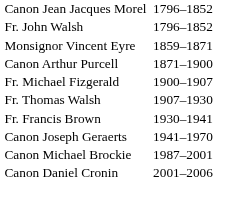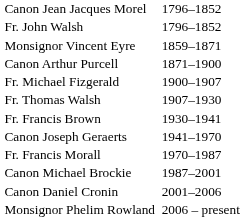 <table>
 <tr>
 <td>Canon Jean Jacques Morel</td>
 <td></td>
 <td>1796–1852</td>
 </tr>
 <tr>
 <td>Fr. John Walsh</td>
 <td></td>
 <td>1796–1852</td>
 </tr>
 <tr>
 <td>Monsignor Vincent Eyre</td>
 <td></td>
 <td>1859–1871</td>
 </tr>
 <tr>
 <td>Canon Arthur Purcell</td>
 <td></td>
 <td>1871–1900</td>
 </tr>
 <tr>
 <td>Fr. Michael Fizgerald</td>
 <td></td>
 <td>1900–1907</td>
 </tr>
 <tr>
 <td>Fr. Thomas Walsh</td>
 <td></td>
 <td>1907–1930</td>
 </tr>
 <tr>
 <td>Fr. Francis Brown</td>
 <td></td>
 <td>1930–1941</td>
 </tr>
 <tr>
 <td>Canon Joseph Geraerts</td>
 <td></td>
 <td>1941–1970</td>
 </tr>
 <tr>
+<td>Fr. Francis Morall</td>
+<td></td>
+<td>1970–1987</td>
+</tr>
+<tr>
 <td>Canon Michael Brockie</td>
 <td></td>
 <td>1987–2001</td>
 </tr>
 <tr>
 <td>Canon Daniel Cronin</td>
 <td></td>
 <td>2001–2006</td>
 </tr>
+<tr>
+<td>Monsignor Phelim Rowland</td>
+<td></td>
+<td>2006 – present</td>
+</tr>
 </table>
